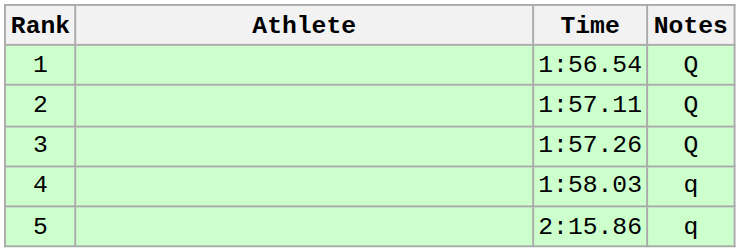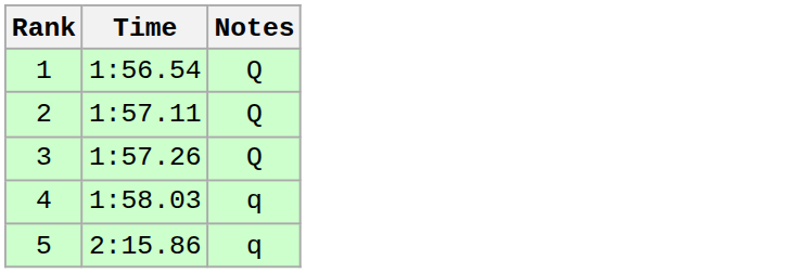 <table class="wikitable" style="text-align:center">
 <tr>
 <th>Rank</th>
-<th Style="width:18em">Athlete</th>
 <th>Time</th>
 <th>Notes</th>
 </tr>
 <tr style="background:#cfc">
 <td>1</td>
-<td style="text-align:left"></td>
 <td>1:56.54</td>
 <td>Q</td>
 </tr>
 <tr style="background:#cfc">
 <td>2</td>
-<td style="text-align:left"></td>
 <td>1:57.11</td>
 <td>Q</td>
 </tr>
 <tr style="background:#cfc">
 <td>3</td>
-<td style="text-align:left"></td>
 <td>1:57.26</td>
 <td>Q</td>
 </tr>
 <tr style="background:#cfc">
 <td>4</td>
-<td style="text-align:left"></td>
 <td>1:58.03</td>
 <td>q</td>
 </tr>
 <tr style="background:#cfc">
 <td>5</td>
-<td style="text-align:left"></td>
 <td>2:15.86</td>
 <td>q</td>
 </tr>
 </table>
